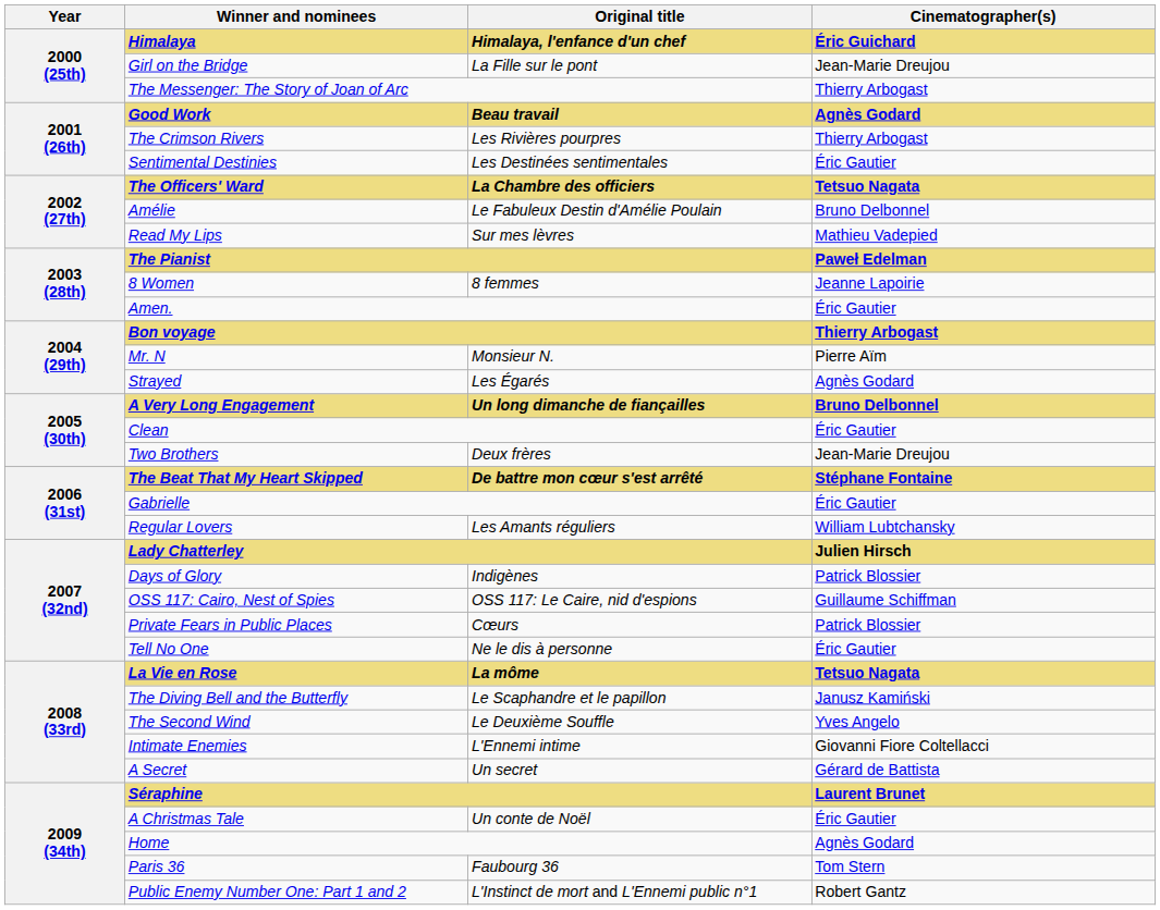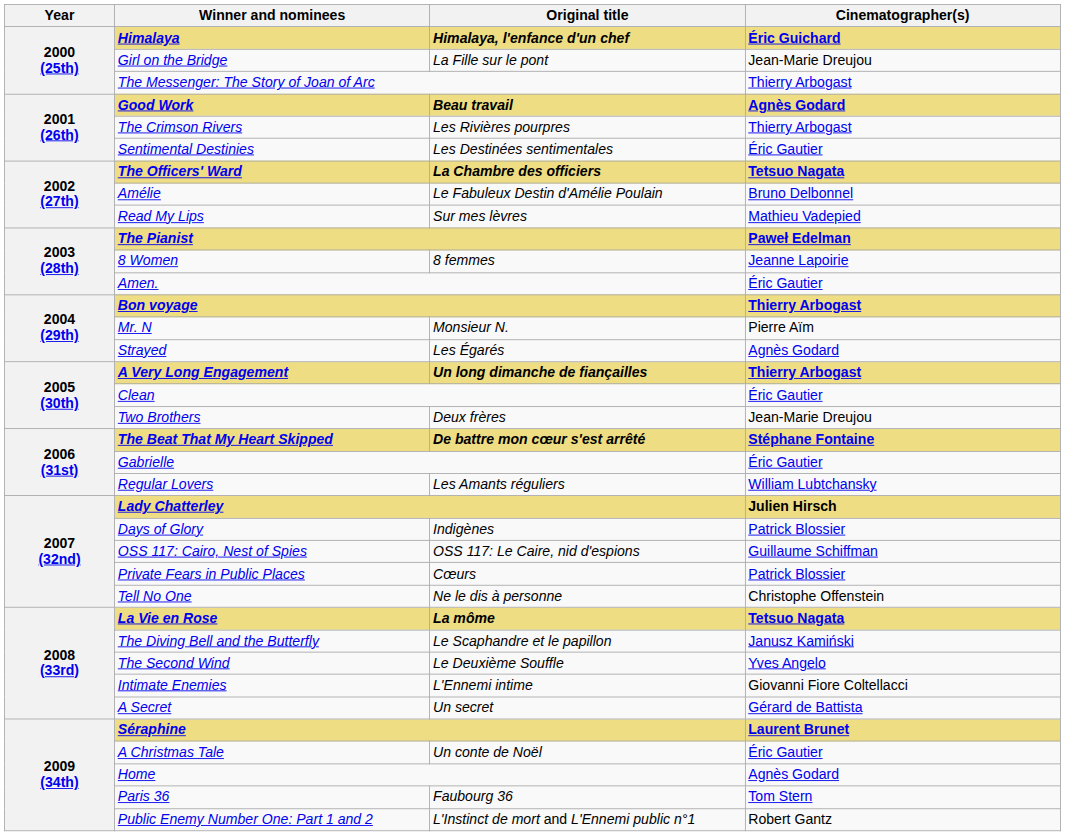 <table class="wikitable" width="95%" cellpadding="5">
 <tr>
 <th width="100">Year</th>
 <th width="300">Winner and nominees</th>
 <th width="300">Original title</th>
 <th width="300">Cinematographer(s)</th>
 </tr>
 <tr>
 <th rowspan="3" style="text-align:center;">2000<br><a href='#'>(25th)</a></th>
 <td style="background:#eedd82;"><em><a href='#'><strong>Himalaya</strong></a></em></td>
 <td style="background:#eedd82;"><strong><em>Himalaya, l'enfance d'un chef</em></strong></td>
 <td style="background:#eedd82;"><strong><a href='#'>Éric Guichard</a></strong></td>
 </tr>
 <tr>
 <td><em><a href='#'>Girl on the Bridge</a></em></td>
 <td><em>La Fille sur le pont</em></td>
 <td>Jean-Marie Dreujou</td>
 </tr>
 <tr>
 <td colspan="2"><em><a href='#'>The Messenger: The Story of Joan of Arc</a></em></td>
 <td><a href='#'>Thierry Arbogast</a></td>
 </tr>
 <tr>
 <th rowspan="3" style="text-align:center;">2001<br><a href='#'>(26th)</a></th>
 <td style="background:#eedd82;"><em><a href='#'><strong>Good Work</strong></a></em></td>
 <td style="background:#eedd82;"><strong><em>Beau travail</em></strong></td>
 <td style="background:#eedd82;"><strong><a href='#'>Agnès Godard</a></strong></td>
 </tr>
 <tr>
 <td><em><a href='#'>The Crimson Rivers</a></em></td>
 <td><em>Les Rivières pourpres</em></td>
 <td><a href='#'>Thierry Arbogast</a></td>
 </tr>
 <tr>
 <td><em><a href='#'>Sentimental Destinies</a></em></td>
 <td><em>Les Destinées sentimentales</em></td>
 <td><a href='#'>Éric Gautier</a></td>
 </tr>
 <tr>
 <th rowspan="3" style="text-align:center;">2002<br><a href='#'>(27th)</a></th>
 <td style="background:#eedd82;"><em><a href='#'><strong>The Officers' Ward</strong></a></em></td>
 <td style="background:#eedd82;"><strong><em>La Chambre des officiers</em></strong></td>
 <td style="background:#eedd82;"><strong><a href='#'>Tetsuo Nagata</a></strong></td>
 </tr>
 <tr>
 <td><em><a href='#'>Amélie</a></em></td>
 <td><em>Le Fabuleux Destin d'Amélie Poulain</em></td>
 <td><a href='#'>Bruno Delbonnel</a></td>
 </tr>
 <tr>
 <td><em><a href='#'>Read My Lips</a></em></td>
 <td><em>Sur mes lèvres</em></td>
 <td><a href='#'>Mathieu Vadepied</a></td>
 </tr>
 <tr>
 <th rowspan="3" style="text-align:center;">2003<br><a href='#'>(28th)</a></th>
 <td colspan="2" style="background:#eedd82;"><em><a href='#'><strong>The Pianist</strong></a></em></td>
 <td style="background:#eedd82;"><strong><a href='#'>Paweł Edelman</a></strong></td>
 </tr>
 <tr>
 <td><em><a href='#'>8 Women</a></em></td>
 <td><em>8 femmes</em></td>
 <td><a href='#'>Jeanne Lapoirie</a></td>
 </tr>
 <tr>
 <td colspan="2"><em><a href='#'>Amen.</a></em></td>
 <td><a href='#'>Éric Gautier</a></td>
 </tr>
 <tr>
 <th rowspan="3" style="text-align:center;">2004<br><a href='#'>(29th)</a></th>
 <td colspan="2" style="background:#eedd82;"><em><a href='#'><strong>Bon voyage</strong></a></em></td>
 <td style="background:#eedd82;"><strong><a href='#'>Thierry Arbogast</a></strong></td>
 </tr>
 <tr>
 <td><em><a href='#'>Mr. N</a></em></td>
 <td><em>Monsieur N.</em></td>
 <td>Pierre Aïm</td>
 </tr>
 <tr>
 <td><em><a href='#'>Strayed</a></em></td>
 <td><em>Les Égarés</em></td>
 <td><a href='#'>Agnès Godard</a></td>
 </tr>
 <tr>
 <th rowspan="3" style="text-align:center;">2005<br><a href='#'>(30th)</a></th>
 <td style="background:#eedd82;"><em><a href='#'><strong>A Very Long Engagement</strong></a></em></td>
 <td style="background:#eedd82;"><strong><em>Un long dimanche de fiançailles</em></strong></td>
-<td style="background:#eedd82;"><strong><a href='#'>Bruno Delbonnel</a></strong></td>
+<td style="background:#eedd82;"><strong><a href='#'>Thierry Arbogast</a></strong></td>
 </tr>
 <tr>
 <td colspan="2"><em><a href='#'>Clean</a></em></td>
 <td><a href='#'>Éric Gautier</a></td>
 </tr>
 <tr>
 <td><em><a href='#'>Two Brothers</a></em></td>
 <td><em>Deux frères</em></td>
 <td>Jean-Marie Dreujou</td>
 </tr>
 <tr>
 <th rowspan="3" style="text-align:center;">2006<br><a href='#'>(31st)</a></th>
 <td style="background:#eedd82;"><em><a href='#'><strong>The Beat That My Heart Skipped</strong></a></em></td>
 <td style="background:#eedd82;"><strong><em>De battre mon cœur s'est arrêté</em></strong></td>
 <td style="background:#eedd82;"><strong><a href='#'>Stéphane Fontaine</a></strong></td>
 </tr>
 <tr>
 <td colspan="2"><em><a href='#'>Gabrielle</a></em></td>
 <td><a href='#'>Éric Gautier</a></td>
 </tr>
 <tr>
 <td><em><a href='#'>Regular Lovers</a></em></td>
 <td><em>Les Amants réguliers</em></td>
 <td><a href='#'>William Lubtchansky</a></td>
 </tr>
 <tr>
 <th rowspan="5" style="text-align:center;">2007<br><a href='#'>(32nd)</a></th>
 <td colspan="2" style="background:#eedd82;"><em><a href='#'><strong>Lady Chatterley</strong></a></em></td>
 <td style="background:#eedd82;"><strong>Julien Hirsch</strong></td>
 </tr>
 <tr>
 <td><em><a href='#'>Days of Glory</a></em></td>
 <td><em>Indigènes</em></td>
 <td><a href='#'>Patrick Blossier</a></td>
 </tr>
 <tr>
 <td><em><a href='#'>OSS 117: Cairo, Nest of Spies</a></em></td>
 <td><em>OSS 117: Le Caire, nid d'espions</em></td>
 <td><a href='#'>Guillaume Schiffman</a></td>
 </tr>
 <tr>
 <td><em><a href='#'>Private Fears in Public Places</a></em></td>
 <td><em>Cœurs</em></td>
 <td><a href='#'>Patrick Blossier</a></td>
 </tr>
 <tr>
 <td><em><a href='#'>Tell No One</a></em></td>
 <td><em>Ne le dis à personne</em></td>
-<td><a href='#'>Éric Gautier</a></td>
+<td>Christophe Offenstein</td>
 </tr>
 <tr>
 <th rowspan="5" style="text-align:center;">2008<br><a href='#'>(33rd)</a></th>
 <td style="background:#eedd82;"><em><a href='#'><strong>La Vie en Rose</strong></a></em></td>
 <td style="background:#eedd82;"><strong><em>La môme</em></strong></td>
 <td style="background:#eedd82;"><strong><a href='#'>Tetsuo Nagata</a></strong></td>
 </tr>
 <tr>
 <td><em><a href='#'>The Diving Bell and the Butterfly</a></em></td>
 <td><em>Le Scaphandre et le papillon</em></td>
 <td><a href='#'>Janusz Kamiński</a></td>
 </tr>
 <tr>
 <td><em><a href='#'>The Second Wind</a></em></td>
 <td><em>Le Deuxième Souffle</em></td>
 <td><a href='#'>Yves Angelo</a></td>
 </tr>
 <tr>
 <td><em><a href='#'>Intimate Enemies</a></em></td>
 <td><em>L'Ennemi intime</em></td>
 <td>Giovanni Fiore Coltellacci</td>
 </tr>
 <tr>
 <td><em><a href='#'>A Secret</a></em></td>
 <td><em>Un secret</em></td>
 <td><a href='#'>Gérard de Battista</a></td>
 </tr>
 <tr>
 <th rowspan="5" style="text-align:center;">2009<br><a href='#'>(34th)</a></th>
 <td colspan="2" style="background:#eedd82;"><em><a href='#'><strong>Séraphine</strong></a></em></td>
 <td style="background:#eedd82;"><strong><a href='#'>Laurent Brunet</a></strong></td>
 </tr>
 <tr>
 <td><em><a href='#'>A Christmas Tale</a></em></td>
 <td><em>Un conte de Noël</em></td>
 <td><a href='#'>Éric Gautier</a></td>
 </tr>
 <tr>
 <td colspan="2"><em><a href='#'>Home</a></em></td>
 <td><a href='#'>Agnès Godard</a></td>
 </tr>
 <tr>
 <td><em><a href='#'>Paris 36</a></em></td>
 <td><em>Faubourg 36</em></td>
 <td><a href='#'>Tom Stern</a></td>
 </tr>
 <tr>
 <td><em><a href='#'>Public Enemy Number One: Part 1 and 2</a></em></td>
 <td><em>L'Instinct de mort</em> and <em>L'Ennemi public n°1</em></td>
 <td>Robert Gantz</td>
 </tr>
 </table>
